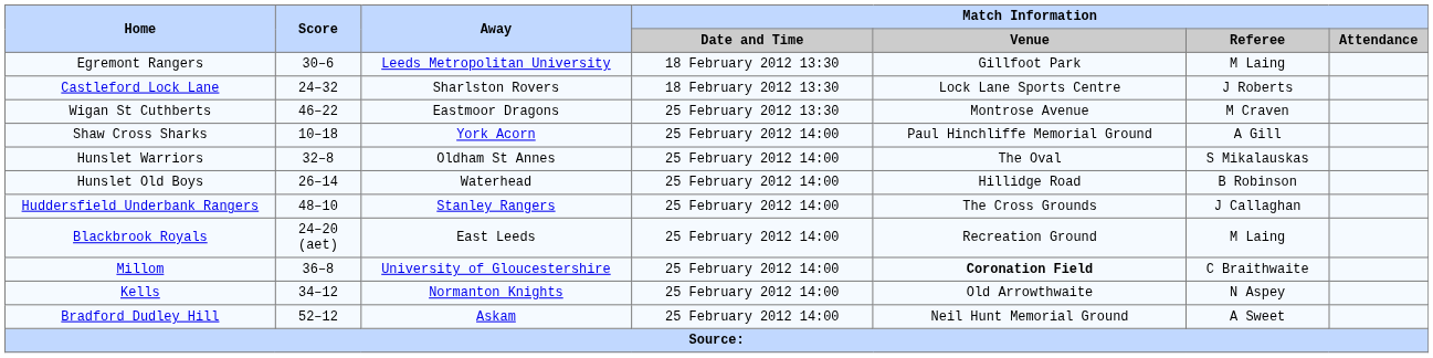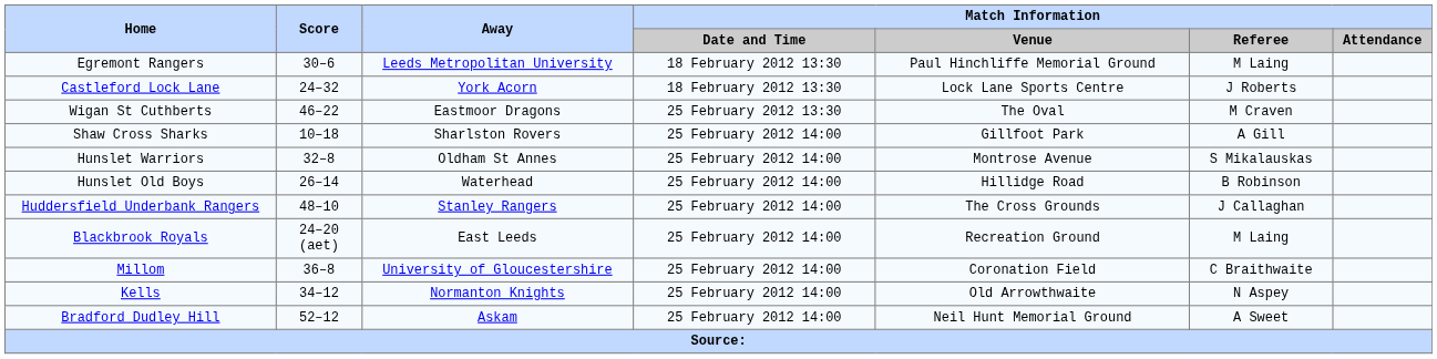 <table border=1 style="border-collapse:collapse; font-size:90%; text-align:center;" cellpadding=3 cellspacing=0 width=100%>
 <tr bgcolor=#C1D8FF>
 <th rowspan=2 width=19%>Home</th>
 <th rowspan=2 width=6%>Score</th>
 <th rowspan=2 width=19%>Away</th>
 <th colspan=6>Match Information</th>
 </tr>
 <tr bgcolor=#CCCCCC>
 <th width=17%>Date and Time</th>
 <th width=22%>Venue</th>
 <th width=10%>Referee</th>
 <th width=7%>Attendance</th>
 </tr>
 <tr bgcolor=#F5FAFF>
 <td>Egremont Rangers</td>
 <td>30–6</td>
 <td><a href='#'>Leeds Metropolitan University</a></td>
 <td>18 February 2012 13:30</td>
-<td>Gillfoot Park</td>
+<td>Paul Hinchliffe Memorial Ground</td>
 <td>M Laing</td>
 <td></td>
 </tr>
 <tr bgcolor=#F5FAFF>
 <td><a href='#'>Castleford Lock Lane</a></td>
 <td>24–32</td>
-<td>Sharlston Rovers</td>
+<td><a href='#'>York Acorn</a></td>
 <td>18 February 2012 13:30</td>
 <td>Lock Lane Sports Centre</td>
 <td>J Roberts</td>
 <td></td>
 </tr>
 <tr bgcolor=#F5FAFF>
 <td>Wigan St Cuthberts</td>
 <td>46–22</td>
 <td>Eastmoor Dragons</td>
 <td>25 February 2012 13:30</td>
-<td>Montrose Avenue</td>
+<td>The Oval</td>
 <td>M Craven</td>
 <td></td>
 </tr>
 <tr bgcolor=#F5FAFF>
 <td>Shaw Cross Sharks</td>
 <td>10–18</td>
-<td><a href='#'>York Acorn</a></td>
+<td>Sharlston Rovers</td>
 <td>25 February 2012 14:00</td>
-<td>Paul Hinchliffe Memorial Ground</td>
+<td>Gillfoot Park</td>
 <td>A Gill</td>
 <td></td>
 </tr>
 <tr bgcolor=#F5FAFF>
 <td>Hunslet Warriors</td>
 <td>32–8</td>
 <td>Oldham St Annes</td>
 <td>25 February 2012 14:00</td>
-<td>The Oval</td>
+<td>Montrose Avenue</td>
 <td>S Mikalauskas</td>
 <td></td>
 </tr>
 <tr bgcolor=#F5FAFF>
 <td>Hunslet Old Boys</td>
 <td>26–14</td>
 <td>Waterhead</td>
 <td>25 February 2012 14:00</td>
 <td>Hillidge Road</td>
 <td>B Robinson</td>
 <td></td>
 </tr>
 <tr bgcolor=#F5FAFF>
 <td><a href='#'>Huddersfield Underbank Rangers</a></td>
 <td>48–10</td>
 <td><a href='#'>Stanley Rangers</a></td>
 <td>25 February 2012 14:00</td>
 <td>The Cross Grounds</td>
 <td>J Callaghan</td>
 <td></td>
 </tr>
 <tr bgcolor=#F5FAFF>
 <td><a href='#'>Blackbrook Royals</a></td>
 <td>24–20 (aet)</td>
 <td>East Leeds</td>
 <td>25 February 2012 14:00</td>
 <td>Recreation Ground</td>
 <td>M Laing</td>
 <td></td>
 </tr>
 <tr bgcolor=#F5FAFF>
 <td><a href='#'>Millom</a></td>
 <td>36–8</td>
 <td><a href='#'>University of Gloucestershire</a></td>
 <td>25 February 2012 14:00</td>
-<td><strong>Coronation Field</strong></td>
+<td>Coronation Field</td>
 <td>C Braithwaite</td>
 <td></td>
 </tr>
 <tr bgcolor=#F5FAFF>
 <td><a href='#'>Kells</a></td>
 <td>34–12</td>
 <td><a href='#'>Normanton Knights</a></td>
 <td>25 February 2012 14:00</td>
 <td>Old Arrowthwaite</td>
 <td>N Aspey</td>
 <td></td>
 </tr>
 <tr bgcolor=#F5FAFF>
 <td><a href='#'>Bradford Dudley Hill</a></td>
 <td>52–12</td>
 <td><a href='#'>Askam</a></td>
 <td>25 February 2012 14:00</td>
 <td>Neil Hunt Memorial Ground</td>
 <td>A Sweet</td>
 <td></td>
 </tr>
 <tr style="background:#c1d8ff;">
 <th colspan=12>Source:</th>
 </tr>
 </table>
